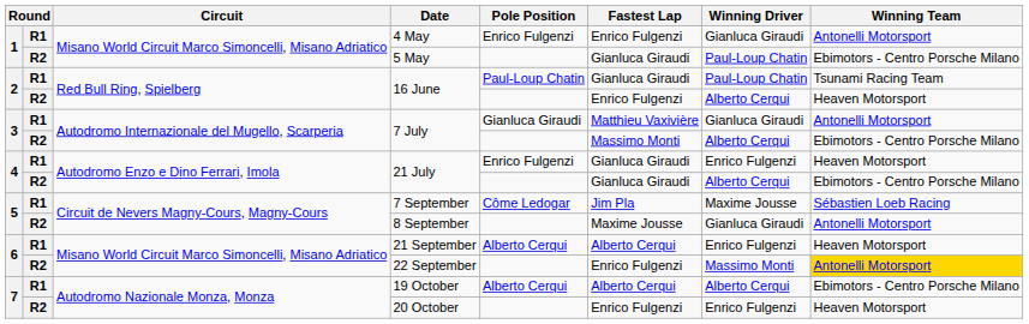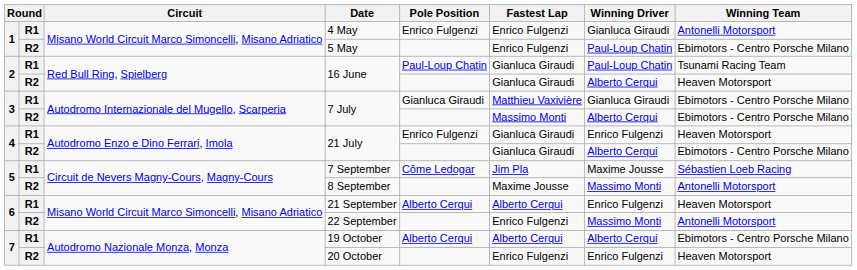 <table class="wikitable" style="font-size: 85%">
 <tr>
 <th colspan=2>Round</th>
 <th>Circuit</th>
 <th>Date</th>
 <th>Pole Position</th>
 <th>Fastest Lap</th>
 <th>Winning Driver</th>
 <th>Winning Team</th>
 </tr>
 <tr>
 <th rowspan=2>1</th>
 <th>R1</th>
 <td rowspan=2> <a href='#'>Misano World Circuit Marco Simoncelli</a>, <a href='#'>Misano Adriatico</a></td>
 <td>4 May</td>
 <td> Enrico Fulgenzi</td>
 <td> Enrico Fulgenzi</td>
 <td> Gianluca Giraudi</td>
 <td> <a href='#'>Antonelli Motorsport</a></td>
 </tr>
 <tr>
 <th>R2</th>
 <td>5 May</td>
 <td></td>
-<td> Gianluca Giraudi</td>
+<td> Enrico Fulgenzi</td>
 <td> <a href='#'>Paul-Loup Chatin</a></td>
 <td> Ebimotors - Centro Porsche Milano</td>
 </tr>
 <tr>
 <th rowspan=2>2</th>
 <th>R1</th>
 <td rowspan=2> <a href='#'>Red Bull Ring</a>, <a href='#'>Spielberg</a></td>
 <td rowspan=2>16 June</td>
 <td> <a href='#'>Paul-Loup Chatin</a></td>
 <td> Gianluca Giraudi</td>
 <td> <a href='#'>Paul-Loup Chatin</a></td>
 <td> Tsunami Racing Team</td>
 </tr>
 <tr>
 <th>R2</th>
 <td></td>
-<td> Enrico Fulgenzi</td>
+<td> Gianluca Giraudi</td>
 <td> <a href='#'>Alberto Cerqui</a></td>
 <td> Heaven Motorsport</td>
 </tr>
 <tr>
 <th rowspan=2>3</th>
 <th>R1</th>
 <td rowspan=2> <a href='#'>Autodromo Internazionale del Mugello</a>, <a href='#'>Scarperia</a></td>
 <td rowspan=2>7 July</td>
 <td> Gianluca Giraudi</td>
 <td> <a href='#'>Matthieu Vaxivière</a></td>
 <td> Gianluca Giraudi</td>
-<td> <a href='#'>Antonelli Motorsport</a></td>
+<td> Ebimotors - Centro Porsche Milano</td>
 </tr>
 <tr>
 <th>R2</th>
 <td></td>
 <td> <a href='#'>Massimo Monti</a></td>
 <td> <a href='#'>Alberto Cerqui</a></td>
 <td> Ebimotors - Centro Porsche Milano</td>
 </tr>
 <tr>
 <th rowspan=2>4</th>
 <th>R1</th>
 <td rowspan=2> <a href='#'>Autodromo Enzo e Dino Ferrari</a>, <a href='#'>Imola</a></td>
 <td rowspan=2>21 July</td>
 <td> Enrico Fulgenzi</td>
 <td> Gianluca Giraudi</td>
 <td> Enrico Fulgenzi</td>
 <td> Heaven Motorsport</td>
 </tr>
 <tr>
 <th>R2</th>
 <td></td>
 <td> Gianluca Giraudi</td>
 <td> <a href='#'>Alberto Cerqui</a></td>
 <td> Ebimotors - Centro Porsche Milano</td>
 </tr>
 <tr>
 <th rowspan=2>5</th>
 <th>R1</th>
 <td rowspan=2> <a href='#'>Circuit de Nevers Magny-Cours</a>, <a href='#'>Magny-Cours</a></td>
 <td>7 September</td>
 <td> <a href='#'>Côme Ledogar</a></td>
 <td> <a href='#'>Jim Pla</a></td>
 <td> Maxime Jousse</td>
 <td> <a href='#'>Sébastien Loeb Racing</a></td>
 </tr>
 <tr>
 <th>R2</th>
 <td>8 September</td>
 <td></td>
 <td> Maxime Jousse</td>
-<td> Gianluca Giraudi</td>
+<td> <a href='#'>Massimo Monti</a></td>
 <td> <a href='#'>Antonelli Motorsport</a></td>
 </tr>
 <tr>
 <th rowspan=2>6</th>
 <th>R1</th>
 <td rowspan=2> <a href='#'>Misano World Circuit Marco Simoncelli</a>, <a href='#'>Misano Adriatico</a></td>
 <td>21 September</td>
 <td> <a href='#'>Alberto Cerqui</a></td>
 <td> <a href='#'>Alberto Cerqui</a></td>
 <td> Enrico Fulgenzi</td>
 <td> Heaven Motorsport</td>
 </tr>
 <tr>
 <th>R2</th>
 <td>22 September</td>
 <td></td>
 <td> Enrico Fulgenzi</td>
 <td> <a href='#'>Massimo Monti</a></td>
-<td style="background: gold;"> <a href='#'>Antonelli Motorsport</a></td>
+<td> <a href='#'>Antonelli Motorsport</a></td>
 </tr>
 <tr>
 <th rowspan=2>7</th>
 <th>R1</th>
 <td rowspan=2> <a href='#'>Autodromo Nazionale Monza</a>, <a href='#'>Monza</a></td>
 <td>19 October</td>
 <td> <a href='#'>Alberto Cerqui</a></td>
 <td> <a href='#'>Alberto Cerqui</a></td>
 <td> <a href='#'>Alberto Cerqui</a></td>
 <td> Ebimotors - Centro Porsche Milano</td>
 </tr>
 <tr>
 <th>R2</th>
 <td>20 October</td>
 <td></td>
 <td> Enrico Fulgenzi</td>
 <td> Enrico Fulgenzi</td>
 <td> Heaven Motorsport</td>
 </tr>
 </table>
